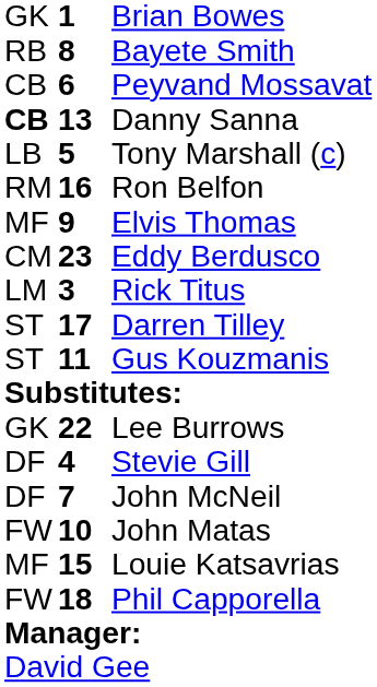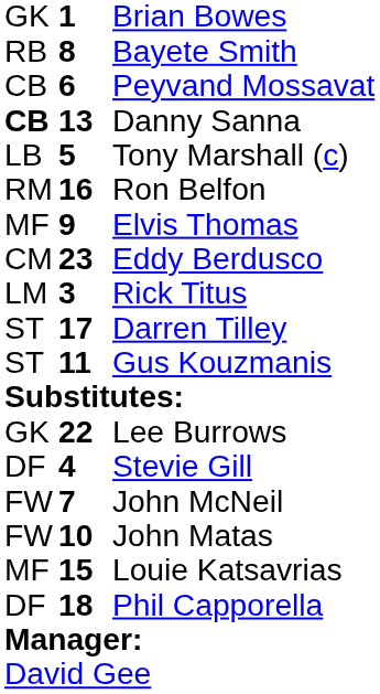 <table style="font-size: 90%" cellspacing="0" cellpadding="0">
 <tr>
 <th width="25"></th>
 <th width="25"></th>
 </tr>
 <tr>
 <td>GK</td>
 <td><strong>1</strong></td>
 <td> <a href='#'>Brian Bowes</a></td>
 <td></td>
 <td></td>
 </tr>
 <tr>
 <td>RB</td>
 <td><strong>8</strong></td>
 <td> <a href='#'>Bayete Smith</a></td>
 </tr>
 <tr>
 <td>CB</td>
 <td><strong>6</strong></td>
 <td> <a href='#'>Peyvand Mossavat</a></td>
 <td></td>
 <td></td>
 </tr>
 <tr>
 <td><strong>CB</strong></td>
 <td><strong>13</strong></td>
 <td>Danny Sanna</td>
 <td></td>
 <td></td>
 </tr>
 <tr>
 <td>LB</td>
 <td><strong>5</strong></td>
 <td>Tony Marshall (<a href='#'>c</a>)</td>
 <td></td>
 <td></td>
 </tr>
 <tr>
 <td>RM</td>
 <td><strong>16</strong></td>
 <td>Ron Belfon</td>
 <td></td>
 <td></td>
 </tr>
 <tr>
 <td>MF</td>
 <td><strong>9</strong></td>
 <td> <a href='#'>Elvis Thomas</a></td>
 <td></td>
 <td></td>
 </tr>
 <tr>
 <td>CM</td>
 <td><strong>23</strong></td>
 <td> <a href='#'>Eddy Berdusco</a></td>
 </tr>
 <tr>
 <td>LM</td>
 <td><strong>3</strong></td>
 <td> <a href='#'>Rick Titus</a></td>
 </tr>
 <tr>
 <td>ST</td>
 <td><strong>17</strong></td>
 <td> <a href='#'>Darren Tilley</a></td>
 <td></td>
 <td></td>
 </tr>
 <tr>
 <td>ST</td>
 <td><strong>11</strong></td>
 <td> <a href='#'>Gus Kouzmanis</a></td>
 <td></td>
 <td></td>
 </tr>
 <tr>
 <td colspan=3><strong>Substitutes:</strong></td>
 </tr>
 <tr>
 <td>GK</td>
 <td><strong>22</strong></td>
 <td>Lee Burrows</td>
 <td></td>
 <td></td>
 </tr>
 <tr>
 <td>DF</td>
 <td><strong>4</strong></td>
 <td> <a href='#'>Stevie Gill</a></td>
 <td></td>
 <td></td>
 </tr>
 <tr>
-<td>DF</td>
+<td>FW</td>
 <td><strong>7</strong></td>
 <td>John McNeil</td>
 <td></td>
 <td></td>
 </tr>
 <tr>
 <td>FW</td>
 <td><strong>10</strong></td>
 <td>John Matas</td>
 <td></td>
 <td></td>
 </tr>
 <tr>
 <td>MF</td>
 <td><strong>15</strong></td>
 <td>Louie Katsavrias</td>
 <td></td>
 <td></td>
 </tr>
 <tr>
-<td>FW</td>
+<td>DF</td>
 <td><strong>18</strong></td>
 <td> <a href='#'>Phil Capporella</a></td>
 <td></td>
 <td></td>
 </tr>
 <tr>
 <td colspan=3><strong>Manager:</strong></td>
 </tr>
 <tr>
 <td colspan=4> <a href='#'>David Gee</a></td>
 </tr>
 </table>
